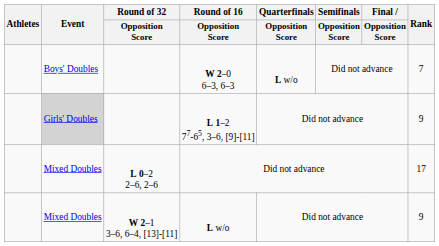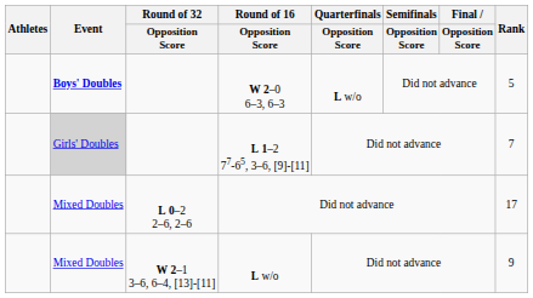 <table class=wikitable style="font-size:90%">
 <tr>
 <th rowspan="2">Athletes</th>
 <th rowspan="2">Event</th>
 <th>Round of 32</th>
 <th>Round of 16</th>
 <th>Quarterfinals</th>
 <th>Semifinals</th>
 <th>Final / </th>
 <th rowspan=2>Rank</th>
 </tr>
 <tr style="font-size:95%">
 <th>Opposition<br>Score</th>
 <th>Opposition<br>Score</th>
 <th>Opposition<br>Score</th>
 <th>Opposition<br>Score</th>
 <th>Opposition<br>Score</th>
 </tr>
 <tr align=center>
 <td align=left><br></td>
-<td align=left><a href='#'>Boys' Doubles</a></td>
+<td align=left><strong><a href='#'>Boys' Doubles</a></strong></td>
 <td></td>
 <td><br><br><strong>W</strong> <strong>2</strong>–0 <br> 6–3, 6–3</td>
 <td><br><br><strong>L</strong> w/o</td>
 <td colspan=2>Did not advance</td>
-<td>7</td>
+<td>5</td>
 </tr>
 <tr align=center>
 <td align=left><br></td>
 <td align=left style="background: lightgrey;"><a href='#'>Girls' Doubles</a></td>
 <td></td>
 <td><br><br><strong>L</strong> <strong>1</strong>–2 <br> 7<sup>7</sup>-6<sup>5</sup>, 3–6, [9]-[11]</td>
 <td colspan=3>Did not advance</td>
-<td>9</td>
+<td>7</td>
 </tr>
 <tr align=center>
 <td align=left><br></td>
 <td align=left><a href='#'>Mixed Doubles</a></td>
 <td><br><br><strong>L</strong> <strong>0</strong>–2 <br> 2–6, 2–6</td>
 <td colspan=4>Did not advance</td>
 <td>17</td>
 </tr>
 <tr align=center>
 <td align=left><br></td>
 <td align=left><a href='#'>Mixed Doubles</a></td>
 <td><br><br><strong>W</strong> <strong>2</strong>–1 <br> 3–6, 6–4, [13]-[11]</td>
 <td><br><br><strong>L</strong> w/o</td>
 <td colspan=3>Did not advance</td>
 <td>9</td>
 </tr>
 </table>
